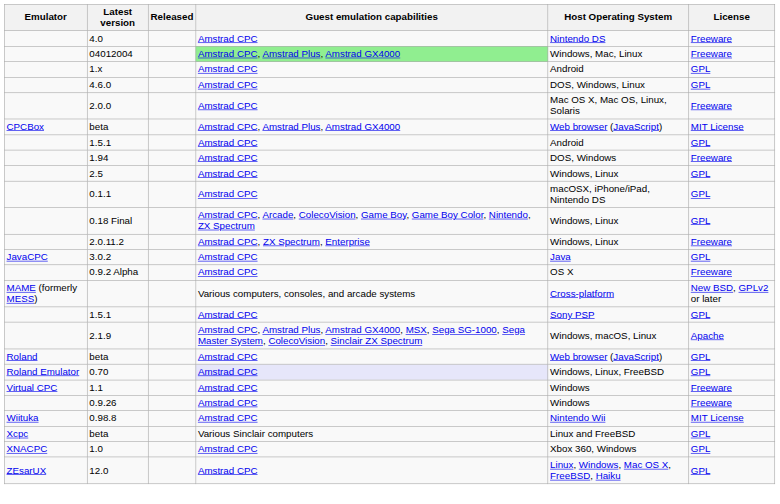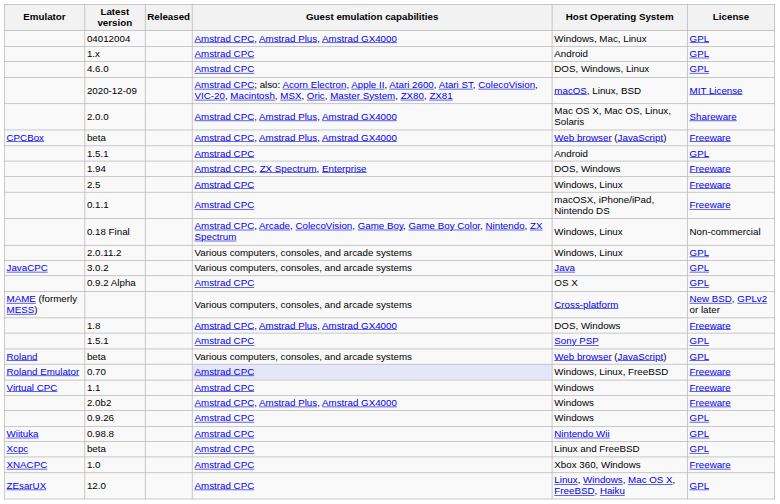 <table class="wikitable sortable" style="width:100%">
 <tr>
 <th>Emulator</th>
 <th>Latest version</th>
 <th>Released</th>
 <th>Guest emulation capabilities</th>
 <th>Host Operating System</th>
 <th>License</th>
 </tr>
 <tr>
 <td></td>
-<td>4.0</td>
-<td></td>
-<td><a href='#'>Amstrad CPC</a></td>
-<td><a href='#'>Nintendo DS</a></td>
-<td><a href='#'>Freeware</a></td>
-</tr>
-<tr>
-<td></td>
 <td>04012004</td>
 <td></td>
-<td style="background: lightgreen;"><a href='#'>Amstrad CPC</a>, <a href='#'>Amstrad Plus</a>, <a href='#'>Amstrad GX4000</a></td>
+<td><a href='#'>Amstrad CPC</a>, <a href='#'>Amstrad Plus</a>, <a href='#'>Amstrad GX4000</a></td>
 <td>Windows, Mac, Linux</td>
-<td><a href='#'>Freeware</a></td>
+<td><a href='#'>GPL</a></td>
 </tr>
 <tr>
 <td></td>
 <td>1.x</td>
 <td></td>
 <td><a href='#'>Amstrad CPC</a></td>
 <td>Android</td>
 <td><a href='#'>GPL</a></td>
 </tr>
 <tr>
 <td></td>
 <td>4.6.0</td>
 <td></td>
 <td><a href='#'>Amstrad CPC</a></td>
 <td>DOS, Windows, Linux</td>
 <td><a href='#'>GPL</a></td>
 </tr>
 <tr>
 <td></td>
+<td>2020-12-09</td>
+<td></td>
+<td><a href='#'>Amstrad CPC</a>; also: <a href='#'>Acorn Electron</a>, <a href='#'>Apple II</a>, <a href='#'>Atari 2600</a>, <a href='#'>Atari ST</a>, <a href='#'>ColecoVision</a>, <a href='#'>VIC-20</a>, <a href='#'>Macintosh</a>, <a href='#'>MSX</a>, <a href='#'>Oric</a>, <a href='#'>Master System</a>, <a href='#'>ZX80</a>, <a href='#'>ZX81</a></td>
+<td><a href='#'>macOS</a>, Linux, BSD</td>
+<td><a href='#'>MIT License</a></td>
+</tr>
+<tr>
+<td></td>
 <td>2.0.0</td>
 <td></td>
-<td><a href='#'>Amstrad CPC</a></td>
+<td><a href='#'>Amstrad CPC</a>, <a href='#'>Amstrad Plus</a>, <a href='#'>Amstrad GX4000</a></td>
 <td>Mac OS X, Mac OS, Linux, Solaris</td>
-<td><a href='#'>Freeware</a></td>
+<td><a href='#'>Shareware</a></td>
 </tr>
 <tr>
 <td><a href='#'>CPCBox</a></td>
 <td>beta</td>
 <td></td>
 <td><a href='#'>Amstrad CPC</a>, <a href='#'>Amstrad Plus</a>, <a href='#'>Amstrad GX4000</a></td>
 <td><a href='#'>Web browser</a> (<a href='#'>JavaScript</a>)</td>
-<td><a href='#'>MIT License</a></td>
+<td><a href='#'>Freeware</a></td>
 </tr>
 <tr>
 <td></td>
 <td>1.5.1</td>
 <td></td>
 <td><a href='#'>Amstrad CPC</a></td>
 <td>Android</td>
 <td><a href='#'>GPL</a></td>
 </tr>
 <tr>
 <td></td>
 <td>1.94</td>
 <td></td>
-<td><a href='#'>Amstrad CPC</a></td>
+<td><a href='#'>Amstrad CPC</a>, <a href='#'>ZX Spectrum</a>, <a href='#'>Enterprise</a></td>
 <td>DOS, Windows</td>
 <td><a href='#'>Freeware</a></td>
 </tr>
 <tr>
 <td></td>
 <td>2.5</td>
 <td></td>
 <td><a href='#'>Amstrad CPC</a></td>
 <td>Windows, Linux</td>
-<td><a href='#'>GPL</a></td>
+<td><a href='#'>Freeware</a></td>
 </tr>
 <tr>
 <td></td>
 <td>0.1.1</td>
 <td></td>
 <td><a href='#'>Amstrad CPC</a></td>
 <td>macOSX, iPhone/iPad, Nintendo DS</td>
-<td><a href='#'>GPL</a></td>
+<td><a href='#'>Freeware</a></td>
 </tr>
 <tr>
 <td></td>
 <td>0.18 Final</td>
 <td></td>
 <td><a href='#'>Amstrad CPC</a>, <a href='#'>Arcade</a>, <a href='#'>ColecoVision</a>, <a href='#'>Game Boy</a>, <a href='#'>Game Boy Color</a>, <a href='#'>Nintendo</a>, <a href='#'>ZX Spectrum</a></td>
 <td>Windows, Linux</td>
-<td><a href='#'>GPL</a></td>
+<td>Non-commercial</td>
 </tr>
 <tr>
 <td></td>
 <td>2.0.11.2</td>
 <td></td>
-<td><a href='#'>Amstrad CPC</a>, <a href='#'>ZX Spectrum</a>, <a href='#'>Enterprise</a></td>
+<td>Various computers, consoles, and arcade systems</td>
 <td>Windows, Linux</td>
-<td><a href='#'>Freeware</a></td>
+<td><a href='#'>GPL</a></td>
 </tr>
 <tr>
 <td><a href='#'>JavaCPC</a></td>
 <td>3.0.2</td>
 <td></td>
-<td><a href='#'>Amstrad CPC</a></td>
+<td>Various computers, consoles, and arcade systems</td>
 <td><a href='#'>Java</a></td>
 <td><a href='#'>GPL</a></td>
 </tr>
 <tr>
 <td></td>
 <td>0.9.2 Alpha</td>
 <td></td>
 <td><a href='#'>Amstrad CPC</a></td>
 <td>OS X</td>
-<td><a href='#'>Freeware</a></td>
+<td><a href='#'>GPL</a></td>
 </tr>
 <tr>
 <td><a href='#'>MAME</a> (formerly <a href='#'>MESS</a>)</td>
 <td></td>
 <td></td>
 <td>Various computers, consoles, and arcade systems</td>
 <td><a href='#'>Cross-platform</a></td>
 <td><a href='#'>New BSD</a>, <a href='#'>GPLv2</a> or later</td>
 </tr>
 <tr>
 <td></td>
+<td>1.8</td>
+<td></td>
+<td><a href='#'>Amstrad CPC</a>, <a href='#'>Amstrad Plus</a>, <a href='#'>Amstrad GX4000</a></td>
+<td>DOS, Windows</td>
+<td><a href='#'>Freeware</a></td>
+</tr>
+<tr>
+<td></td>
 <td>1.5.1</td>
 <td></td>
 <td><a href='#'>Amstrad CPC</a></td>
 <td><a href='#'>Sony PSP</a></td>
 <td><a href='#'>GPL</a></td>
 </tr>
 <tr>
-<td></td>
-<td>2.1.9</td>
-<td></td>
-<td><a href='#'>Amstrad CPC</a>, <a href='#'>Amstrad Plus</a>, <a href='#'>Amstrad GX4000</a>, <a href='#'>MSX</a>, <a href='#'>Sega SG-1000</a>, <a href='#'>Sega Master System</a>, <a href='#'>ColecoVision</a>, <a href='#'>Sinclair ZX Spectrum</a></td>
-<td>Windows, macOS, Linux</td>
-<td><a href='#'>Apache</a></td>
-</tr>
-<tr>
 <td><a href='#'>Roland</a></td>
 <td>beta</td>
 <td></td>
-<td><a href='#'>Amstrad CPC</a></td>
+<td>Various computers, consoles, and arcade systems</td>
 <td><a href='#'>Web browser</a> (<a href='#'>JavaScript</a>)</td>
 <td><a href='#'>GPL</a></td>
 </tr>
 <tr>
 <td><a href='#'>Roland Emulator</a></td>
 <td>0.70</td>
 <td></td>
 <td style="background: lavender;"><a href='#'>Amstrad CPC</a></td>
 <td>Windows, Linux, FreeBSD</td>
-<td><a href='#'>GPL</a></td>
+<td><a href='#'>Freeware</a></td>
 </tr>
 <tr>
 <td><a href='#'>Virtual CPC</a></td>
 <td>1.1</td>
 <td></td>
 <td><a href='#'>Amstrad CPC</a></td>
 <td>Windows</td>
 <td><a href='#'>Freeware</a></td>
 </tr>
 <tr>
 <td></td>
+<td>2.0b2</td>
+<td></td>
+<td><a href='#'>Amstrad CPC</a>, <a href='#'>Amstrad Plus</a>, <a href='#'>Amstrad GX4000</a></td>
+<td>Windows</td>
+<td><a href='#'>Freeware</a></td>
+</tr>
+<tr>
+<td></td>
 <td>0.9.26</td>
 <td></td>
 <td><a href='#'>Amstrad CPC</a></td>
 <td>Windows</td>
-<td><a href='#'>Freeware</a></td>
+<td><a href='#'>GPL</a></td>
 </tr>
 <tr>
 <td><a href='#'>Wiituka</a></td>
 <td>0.98.8</td>
 <td></td>
 <td><a href='#'>Amstrad CPC</a></td>
 <td><a href='#'>Nintendo Wii</a></td>
-<td><a href='#'>MIT License</a></td>
+<td><a href='#'>GPL</a></td>
 </tr>
 <tr>
 <td><a href='#'>Xcpc</a></td>
 <td>beta</td>
 <td></td>
-<td>Various Sinclair computers</td>
+<td><a href='#'>Amstrad CPC</a></td>
 <td>Linux and FreeBSD</td>
 <td><a href='#'>GPL</a></td>
 </tr>
 <tr>
 <td><a href='#'>XNACPC</a></td>
 <td>1.0</td>
 <td></td>
 <td><a href='#'>Amstrad CPC</a></td>
 <td>Xbox 360, Windows</td>
-<td><a href='#'>GPL</a></td>
+<td><a href='#'>Freeware</a></td>
 </tr>
 <tr>
 <td><a href='#'>ZEsarUX</a></td>
 <td>12.0</td>
 <td></td>
 <td><a href='#'>Amstrad CPC</a></td>
 <td><a href='#'>Linux</a>, <a href='#'>Windows</a>, <a href='#'>Mac OS X</a>, <a href='#'>FreeBSD</a>, <a href='#'>Haiku</a></td>
 <td><a href='#'>GPL</a></td>
 </tr>
 </table>
